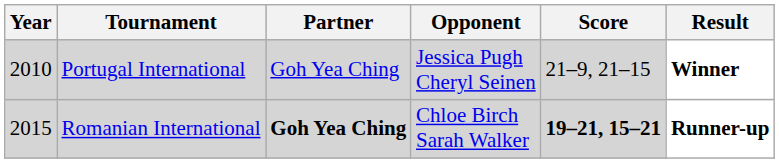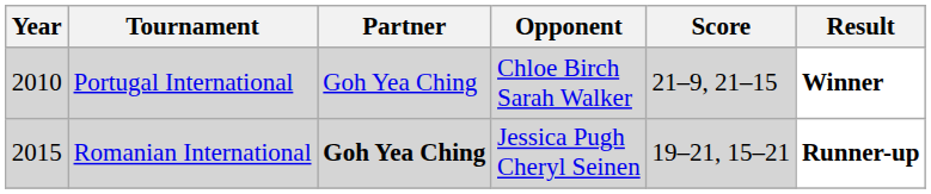 <table class="sortable wikitable" style="font-size: 90%;">
 <tr>
 <th>Year</th>
 <th>Tournament</th>
 <th>Partner</th>
 <th>Opponent</th>
 <th>Score</th>
 <th>Result</th>
 </tr>
 <tr style="background:#D5D5D5">
 <td align="center">2010</td>
 <td align="left"><a href='#'>Portugal International</a></td>
 <td align="left"> <a href='#'>Goh Yea Ching</a></td>
-<td align="left"> <a href='#'>Jessica Pugh</a> <br>  <a href='#'>Cheryl Seinen</a></td>
+<td align="left"> <a href='#'>Chloe Birch</a> <br>  <a href='#'>Sarah Walker</a></td>
 <td align="left">21–9, 21–15</td>
 <td style="text-align:left; background:white"> <strong>Winner</strong></td>
 </tr>
 <tr style="background:#D5D5D5">
 <td align="center">2015</td>
 <td align="left"><a href='#'>Romanian International</a></td>
 <td align="left"><strong> Goh Yea Ching</strong></td>
-<td align="left"> <a href='#'>Chloe Birch</a> <br>  <a href='#'>Sarah Walker</a></td>
-<td align="left"><strong>19–21, 15–21</strong></td>
+<td align="left"> <a href='#'>Jessica Pugh</a> <br>  <a href='#'>Cheryl Seinen</a></td>
+<td align="left">19–21, 15–21</td>
 <td style="text-align:left; background:white"> <strong>Runner-up</strong></td>
 </tr>
 </table>
